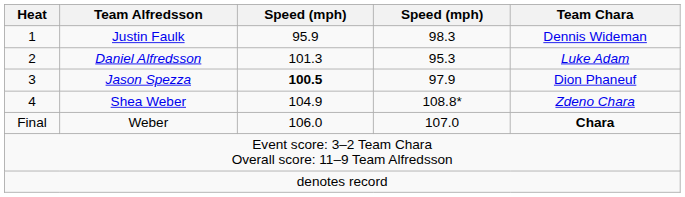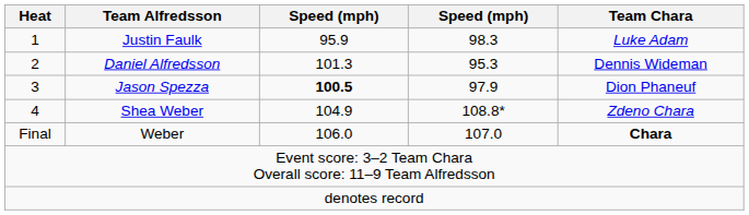 <table width="90%" class="wikitable">
 <tr align="center">
 <th>Heat</th>
 <th>Team Alfredsson</th>
 <th>Speed (mph)</th>
 <th>Speed (mph)</th>
 <th>Team Chara</th>
 </tr>
 <tr align="center">
 <td>1</td>
 <td><a href='#'>Justin Faulk</a></td>
 <td>95.9</td>
 <td>98.3</td>
-<td><a href='#'>Dennis Wideman</a></td>
+<td><em><a href='#'>Luke Adam</a></em></td>
 </tr>
 <tr align="center">
 <td>2</td>
 <td><em><a href='#'>Daniel Alfredsson</a></em></td>
 <td>101.3</td>
 <td>95.3</td>
-<td><em><a href='#'>Luke Adam</a></em></td>
+<td><a href='#'>Dennis Wideman</a></td>
 </tr>
 <tr align="center">
 <td>3</td>
 <td><em><a href='#'>Jason Spezza</a></em></td>
 <td><strong>100.5</strong></td>
 <td>97.9</td>
 <td><a href='#'>Dion Phaneuf</a></td>
 </tr>
 <tr align="center">
 <td>4</td>
 <td><a href='#'>Shea Weber</a></td>
 <td>104.9</td>
 <td>108.8*</td>
 <td><em><a href='#'>Zdeno Chara</a></em></td>
 </tr>
 <tr align="center">
 <td>Final</td>
 <td>Weber</td>
 <td>106.0</td>
 <td>107.0</td>
 <td><strong>Chara</strong></td>
 </tr>
 <tr align="center">
 <td colspan="5">Event score: 3–2 Team Chara<br>Overall score: 11–9 Team Alfredsson</td>
 </tr>
 <tr align="center">
 <td colspan="5"> denotes record</td>
 </tr>
 </table>
